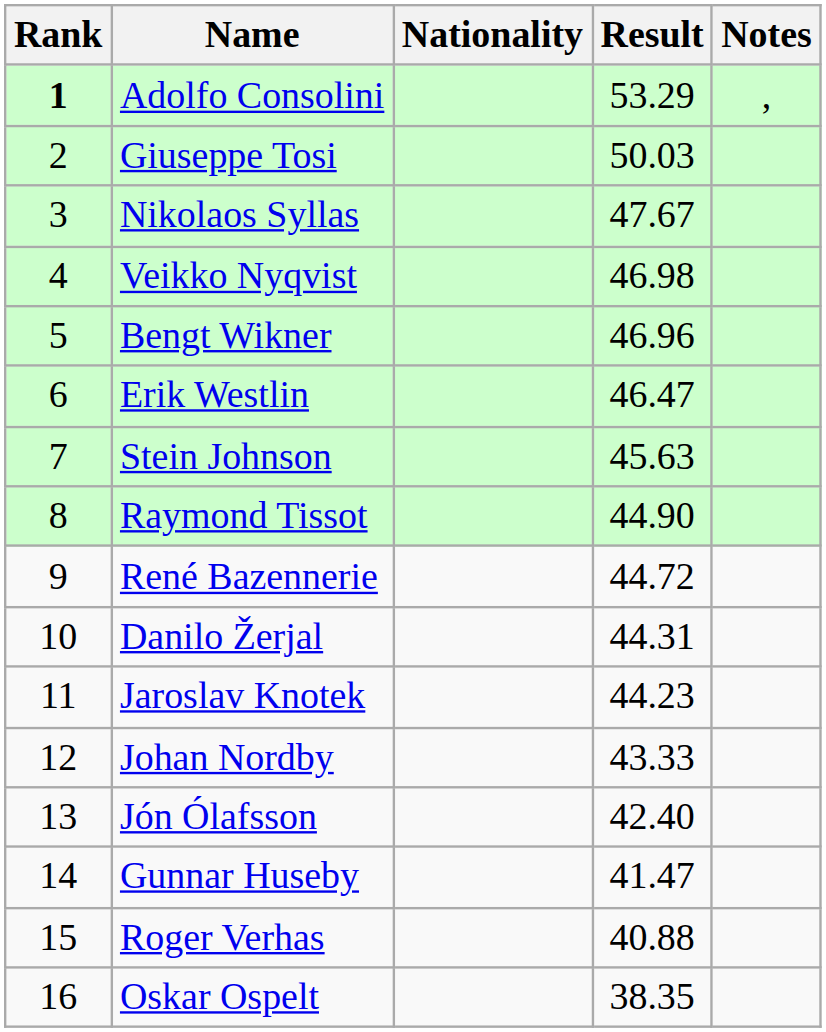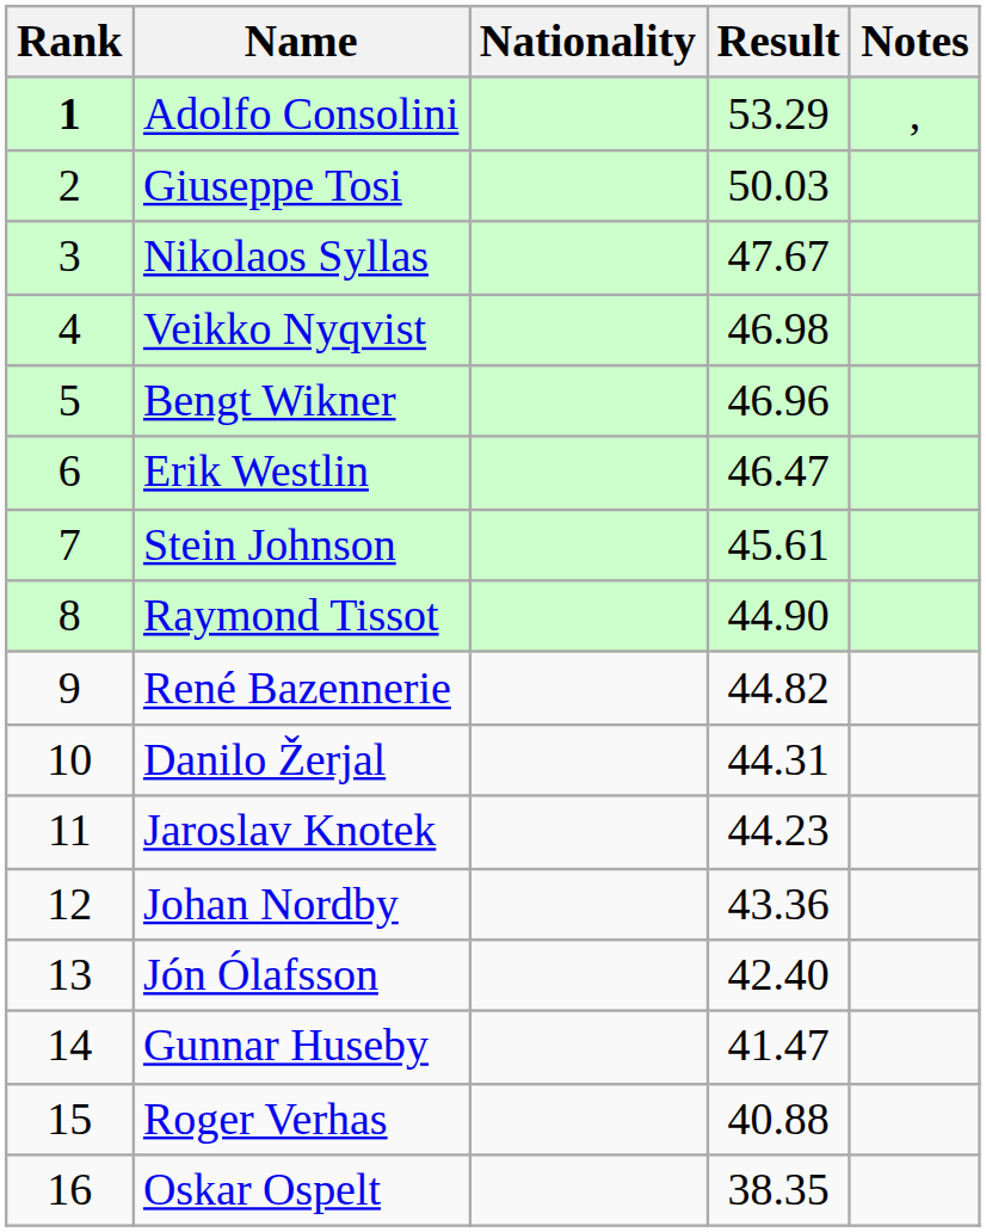 <table class="wikitable sortable" style="text-align:center">
 <tr>
 <th>Rank</th>
 <th>Name</th>
 <th>Nationality</th>
 <th>Result</th>
 <th>Notes</th>
 </tr>
 <tr bgcolor=ccffcc>
 <td><strong>1</strong></td>
 <td align=left><a href='#'>Adolfo Consolini</a></td>
 <td align=left></td>
 <td>53.29</td>
 <td>, </td>
 </tr>
 <tr bgcolor=ccffcc>
 <td>2</td>
 <td align=left><a href='#'>Giuseppe Tosi</a></td>
 <td align=left></td>
 <td>50.03</td>
 <td></td>
 </tr>
 <tr bgcolor=ccffcc>
 <td>3</td>
 <td align=left><a href='#'>Nikolaos Syllas</a></td>
 <td align=left></td>
 <td>47.67</td>
 <td></td>
 </tr>
 <tr bgcolor=ccffcc>
 <td>4</td>
 <td align=left><a href='#'>Veikko Nyqvist</a></td>
 <td align=left></td>
 <td>46.98</td>
 <td></td>
 </tr>
 <tr bgcolor=ccffcc>
 <td>5</td>
 <td align=left><a href='#'>Bengt Wikner</a></td>
 <td align=left></td>
 <td>46.96</td>
 <td></td>
 </tr>
 <tr bgcolor=ccffcc>
 <td>6</td>
 <td align=left><a href='#'>Erik Westlin</a></td>
 <td align=left></td>
 <td>46.47</td>
 <td></td>
 </tr>
 <tr bgcolor=ccffcc>
 <td>7</td>
 <td align=left><a href='#'>Stein Johnson</a></td>
 <td align=left></td>
-<td>45.63</td>
+<td>45.61</td>
 <td></td>
 </tr>
 <tr bgcolor=ccffcc>
 <td>8</td>
 <td align=left><a href='#'>Raymond Tissot</a></td>
 <td align=left></td>
 <td>44.90</td>
 <td></td>
 </tr>
 <tr>
 <td>9</td>
 <td align=left><a href='#'>René Bazennerie</a></td>
 <td align=left></td>
-<td>44.72</td>
+<td>44.82</td>
 <td></td>
 </tr>
 <tr>
 <td>10</td>
 <td align=left><a href='#'>Danilo Žerjal</a></td>
 <td align=left></td>
 <td>44.31</td>
 <td></td>
 </tr>
 <tr>
 <td>11</td>
 <td align=left><a href='#'>Jaroslav Knotek</a></td>
 <td align=left></td>
 <td>44.23</td>
 <td></td>
 </tr>
 <tr>
 <td>12</td>
 <td align=left><a href='#'>Johan Nordby</a></td>
 <td align=left></td>
-<td>43.33</td>
+<td>43.36</td>
 <td></td>
 </tr>
 <tr>
 <td>13</td>
 <td align=left><a href='#'>Jón Ólafsson</a></td>
 <td align=left></td>
 <td>42.40</td>
 <td></td>
 </tr>
 <tr>
 <td>14</td>
 <td align=left><a href='#'>Gunnar Huseby</a></td>
 <td align=left></td>
 <td>41.47</td>
 <td></td>
 </tr>
 <tr>
 <td>15</td>
 <td align=left><a href='#'>Roger Verhas</a></td>
 <td align=left></td>
 <td>40.88</td>
 <td></td>
 </tr>
 <tr>
 <td>16</td>
 <td align=left><a href='#'>Oskar Ospelt</a></td>
 <td align=left></td>
 <td>38.35</td>
 <td></td>
 </tr>
 </table>
